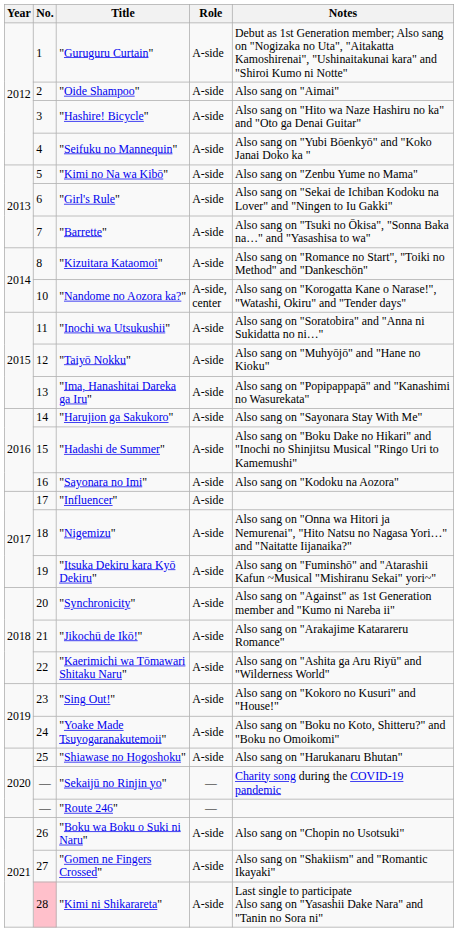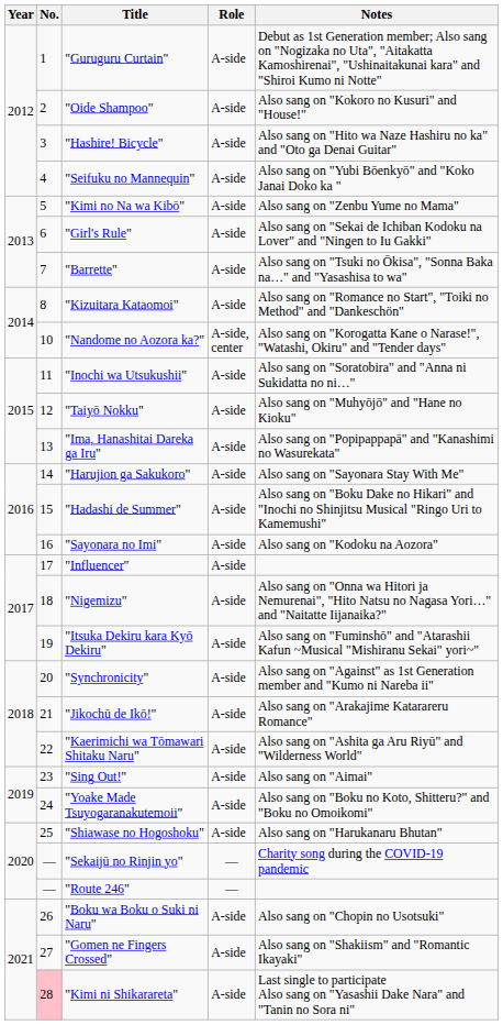 <table class="wikitable sortable">
 <tr>
 <th>Year</th>
 <th data-sort-type="number">No.</th>
 <th>Title</th>
 <th class="unsortable">Role</th>
 <th class="unsortable">Notes</th>
 </tr>
 <tr>
 <td rowspan="4">2012</td>
 <td>1</td>
 <td>"<a href='#'>Guruguru Curtain</a>"</td>
 <td>A-side</td>
 <td>Debut as 1st Generation member; Also sang on "Nogizaka no Uta", "Aitakatta Kamoshirenai", "Ushinaitakunai kara" and "Shiroi Kumo ni Notte"</td>
 </tr>
 <tr>
 <td>2</td>
 <td>"<a href='#'>Oide Shampoo</a>"</td>
 <td>A-side</td>
-<td>Also sang on "Aimai"</td>
+<td>Also sang on "Kokoro no Kusuri" and "House!"</td>
 </tr>
 <tr>
 <td>3</td>
 <td>"<a href='#'>Hashire! Bicycle</a>"</td>
 <td>A-side</td>
 <td>Also sang on "Hito wa Naze Hashiru no ka" and "Oto ga Denai Guitar"</td>
 </tr>
 <tr>
 <td>4</td>
 <td>"<a href='#'>Seifuku no Mannequin</a>"</td>
 <td>A-side</td>
 <td>Also sang on "Yubi Bōenkyō" and "Koko Janai Doko ka "</td>
 </tr>
 <tr>
 <td rowspan="3">2013</td>
 <td>5</td>
 <td>"<a href='#'>Kimi no Na wa Kibō</a>"</td>
 <td>A-side</td>
 <td>Also sang on "Zenbu Yume no Mama"</td>
 </tr>
 <tr>
 <td>6</td>
 <td>"<a href='#'>Girl's Rule</a>"</td>
 <td>A-side</td>
 <td>Also sang on "Sekai de Ichiban Kodoku na Lover" and "Ningen to Iu Gakki"</td>
 </tr>
 <tr>
 <td>7</td>
 <td>"<a href='#'>Barrette</a>"</td>
 <td>A-side</td>
 <td>Also sang on "Tsuki no Ōkisa", "Sonna Baka na…" and "Yasashisa to wa"</td>
 </tr>
 <tr>
 <td rowspan="2">2014</td>
 <td>8</td>
 <td>"<a href='#'>Kizuitara Kataomoi</a>"</td>
 <td>A-side</td>
 <td>Also sang on "Romance no Start", "Toiki no Method" and "Dankeschön"</td>
 </tr>
 <tr>
 <td>10</td>
 <td>"<a href='#'>Nandome no Aozora ka?</a>"</td>
 <td>A-side, center</td>
 <td>Also sang on "Korogatta Kane o Narase!", "Watashi, Okiru" and "Tender days"</td>
 </tr>
 <tr>
 <td rowspan="3">2015</td>
 <td>11</td>
 <td>"<a href='#'>Inochi wa Utsukushii</a>"</td>
 <td>A-side</td>
 <td>Also sang on "Soratobira" and "Anna ni Sukidatta no ni…"</td>
 </tr>
 <tr>
 <td>12</td>
 <td>"<a href='#'>Taiyō Nokku</a>"</td>
 <td>A-side</td>
 <td>Also sang on "Muhyōjō" and "Hane no Kioku"</td>
 </tr>
 <tr>
 <td>13</td>
 <td>"<a href='#'>Ima, Hanashitai Dareka ga Iru</a>"</td>
 <td>A-side</td>
 <td>Also sang on "Popipappapā" and "Kanashimi no Wasurekata"</td>
 </tr>
 <tr>
 <td rowspan="3">2016</td>
 <td>14</td>
 <td>"<a href='#'>Harujion ga Sakukoro</a>"</td>
 <td>A-side</td>
 <td>Also sang on "Sayonara Stay With Me"</td>
 </tr>
 <tr>
 <td>15</td>
 <td>"<a href='#'>Hadashi de Summer</a>"</td>
 <td>A-side</td>
 <td>Also sang on "Boku Dake no Hikari" and "Inochi no Shinjitsu Musical "Ringo Uri to Kamemushi"</td>
 </tr>
 <tr>
 <td>16</td>
 <td>"<a href='#'>Sayonara no Imi</a>"</td>
 <td>A-side</td>
 <td>Also sang on "Kodoku na Aozora"</td>
 </tr>
 <tr>
 <td rowspan="3">2017</td>
 <td>17</td>
 <td>"<a href='#'>Influencer</a>"</td>
 <td>A-side</td>
 <td></td>
 </tr>
 <tr>
 <td>18</td>
 <td>"<a href='#'>Nigemizu</a>"</td>
 <td>A-side</td>
 <td>Also sang on "Onna wa Hitori ja Nemurenai", "Hito Natsu no Nagasa Yori…" and "Naitatte Iijanaika?"</td>
 </tr>
 <tr>
 <td>19</td>
 <td>"<a href='#'>Itsuka Dekiru kara Kyō Dekiru</a>"</td>
 <td>A-side</td>
 <td>Also sang on "Fuminshō" and "Atarashii Kafun ~Musical "Mishiranu Sekai" yori~"</td>
 </tr>
 <tr>
 <td rowspan="3">2018</td>
 <td>20</td>
 <td>"<a href='#'>Synchronicity</a>"</td>
 <td>A-side</td>
 <td>Also sang on "Against" as 1st Generation member and "Kumo ni Nareba ii"</td>
 </tr>
 <tr>
 <td>21</td>
 <td>"<a href='#'>Jikochū de Ikō!</a>"</td>
 <td>A-side</td>
 <td>Also sang on "Arakajime Katarareru Romance"</td>
 </tr>
 <tr>
 <td>22</td>
 <td>"<a href='#'>Kaerimichi wa Tōmawari Shitaku Naru</a>"</td>
 <td>A-side</td>
 <td>Also sang on "Ashita ga Aru Riyū" and "Wilderness World"</td>
 </tr>
 <tr>
 <td rowspan="2">2019</td>
 <td>23</td>
 <td>"<a href='#'>Sing Out!</a>"</td>
 <td>A-side</td>
-<td>Also sang on "Kokoro no Kusuri" and "House!"</td>
+<td>Also sang on "Aimai"</td>
 </tr>
 <tr>
 <td>24</td>
 <td>"<a href='#'>Yoake Made Tsuyogaranakutemoii</a>"</td>
 <td>A-side</td>
 <td>Also sang on "Boku no Koto, Shitteru?" and "Boku no Omoikomi"</td>
 </tr>
 <tr>
 <td rowspan="3">2020</td>
 <td>25</td>
 <td>"<a href='#'>Shiawase no Hogoshoku</a>"</td>
 <td>A-side</td>
 <td>Also sang on "Harukanaru Bhutan"</td>
 </tr>
 <tr>
 <td align="center">—</td>
 <td>"<a href='#'>Sekaijū no Rinjin yo</a>"</td>
 <td align="center">—</td>
 <td><a href='#'>Charity song</a> during the <a href='#'>COVID-19 pandemic</a></td>
 </tr>
 <tr>
 <td align="center">—</td>
 <td>"<a href='#'>Route 246</a>"</td>
 <td align="center">—</td>
 <td></td>
 </tr>
 <tr>
 <td rowspan="3">2021</td>
 <td>26</td>
 <td>"<a href='#'>Boku wa Boku o Suki ni Naru</a>"</td>
 <td>A-side</td>
 <td>Also sang on "Chopin no Usotsuki"</td>
 </tr>
 <tr>
 <td>27</td>
 <td>"<a href='#'>Gomen ne Fingers Crossed</a>"</td>
 <td>A-side</td>
 <td>Also sang on "Shakiism" and "Romantic Ikayaki"</td>
 </tr>
 <tr>
 <td style="background: pink;">28</td>
 <td>"<a href='#'>Kimi ni Shikarareta</a>"</td>
 <td>A-side</td>
 <td>Last single to participate<br>Also sang on "Yasashii Dake Nara" and "Tanin no Sora ni"</td>
 </tr>
 </table>
